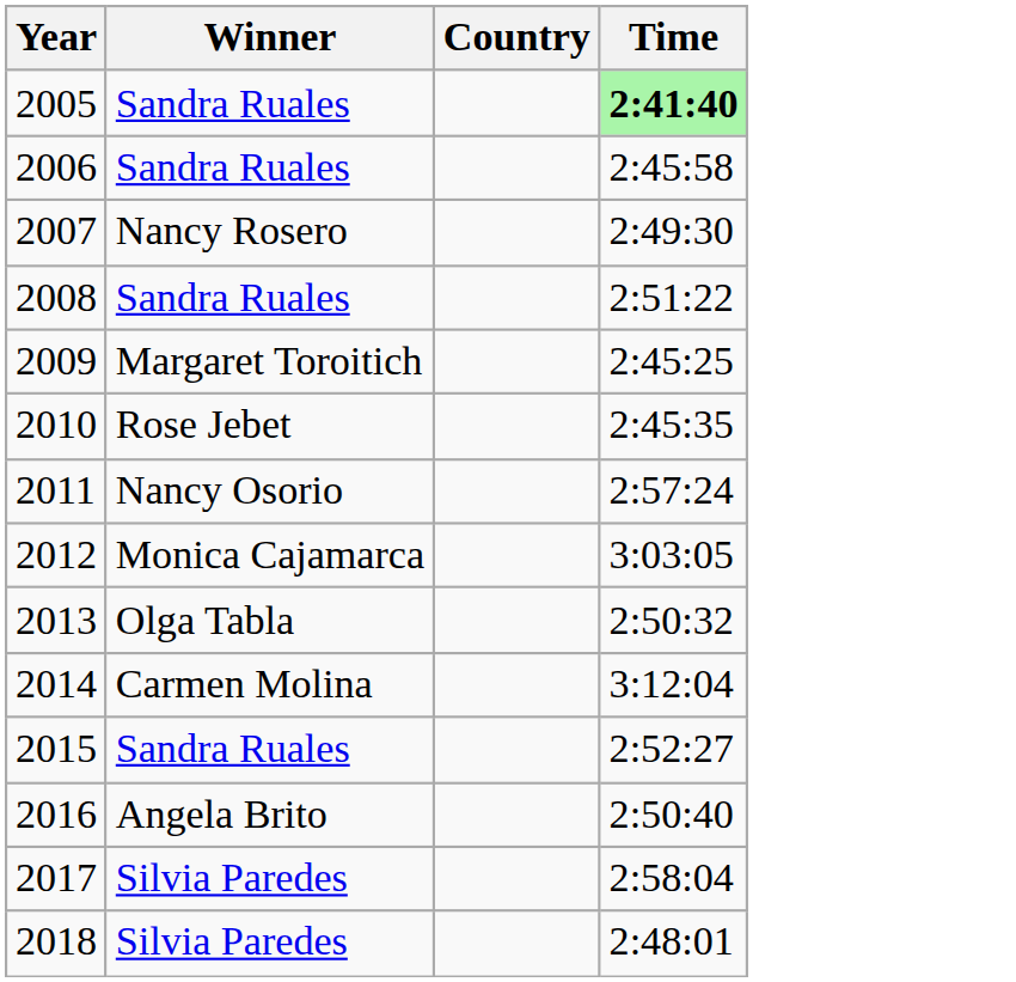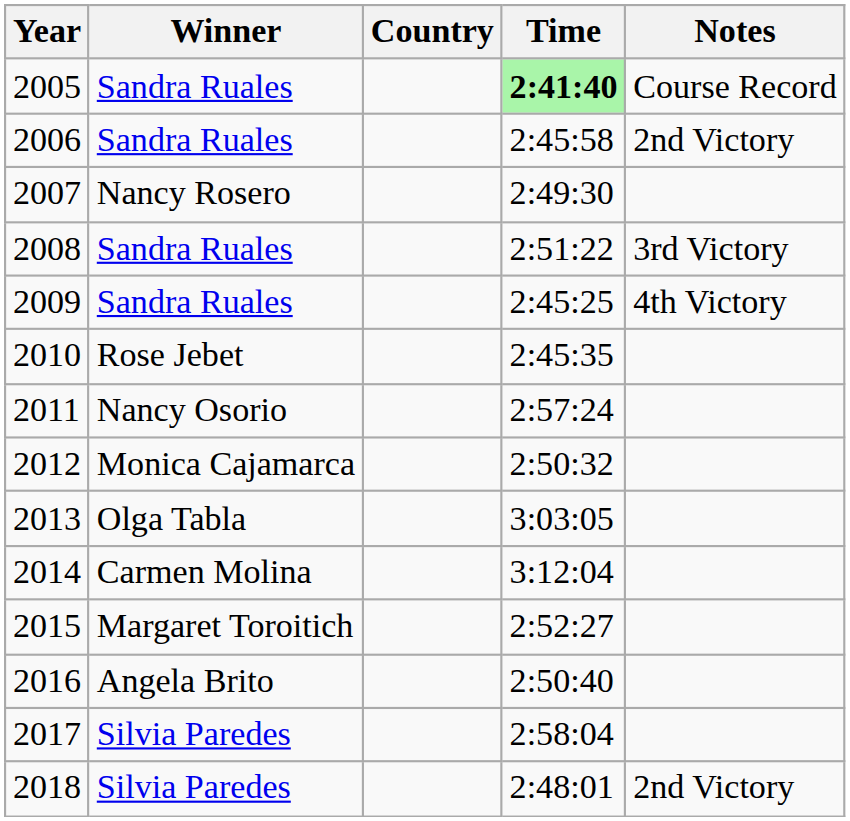 <table class="wikitable sortable">
 <tr>
 <th>Year</th>
 <th>Winner</th>
 <th>Country</th>
 <th>Time</th>
+<th>Notes</th>
 </tr>
 <tr>
 <td>2005</td>
 <td><a href='#'>Sandra Ruales</a></td>
 <td></td>
 <td bgcolor=#A9F5A9><strong>2:41:40</strong></td>
+<td>Course Record</td>
 </tr>
 <tr>
 <td>2006</td>
 <td><a href='#'>Sandra Ruales</a></td>
 <td></td>
 <td>2:45:58</td>
+<td>2nd Victory</td>
 </tr>
 <tr>
 <td>2007</td>
 <td>Nancy Rosero</td>
 <td></td>
 <td>2:49:30</td>
+<td></td>
 </tr>
 <tr>
 <td>2008</td>
 <td><a href='#'>Sandra Ruales</a></td>
 <td></td>
 <td>2:51:22</td>
+<td>3rd Victory</td>
 </tr>
 <tr>
 <td>2009</td>
-<td>Margaret Toroitich</td>
+<td><a href='#'>Sandra Ruales</a></td>
 <td></td>
 <td>2:45:25</td>
+<td>4th Victory</td>
 </tr>
 <tr>
 <td>2010</td>
 <td>Rose Jebet</td>
 <td></td>
 <td>2:45:35</td>
+<td></td>
 </tr>
 <tr>
 <td>2011</td>
 <td>Nancy Osorio</td>
 <td></td>
 <td>2:57:24</td>
+<td></td>
 </tr>
 <tr>
 <td>2012</td>
 <td>Monica Cajamarca</td>
 <td></td>
-<td>3:03:05</td>
+<td>2:50:32</td>
+<td></td>
 </tr>
 <tr>
 <td>2013</td>
 <td>Olga Tabla</td>
 <td></td>
-<td>2:50:32</td>
+<td>3:03:05</td>
+<td></td>
 </tr>
 <tr>
 <td>2014</td>
 <td>Carmen Molina</td>
 <td></td>
 <td>3:12:04</td>
+<td></td>
 </tr>
 <tr>
 <td>2015</td>
-<td><a href='#'>Sandra Ruales</a></td>
+<td>Margaret Toroitich</td>
 <td></td>
 <td>2:52:27</td>
+<td></td>
 </tr>
 <tr>
 <td>2016</td>
 <td>Angela Brito</td>
 <td></td>
 <td>2:50:40</td>
+<td></td>
 </tr>
 <tr>
 <td>2017</td>
 <td><a href='#'>Silvia Paredes</a></td>
 <td></td>
 <td>2:58:04</td>
+<td></td>
 </tr>
 <tr>
 <td>2018</td>
 <td><a href='#'>Silvia Paredes</a></td>
 <td></td>
 <td>2:48:01</td>
+<td>2nd Victory</td>
 </tr>
 </table>
